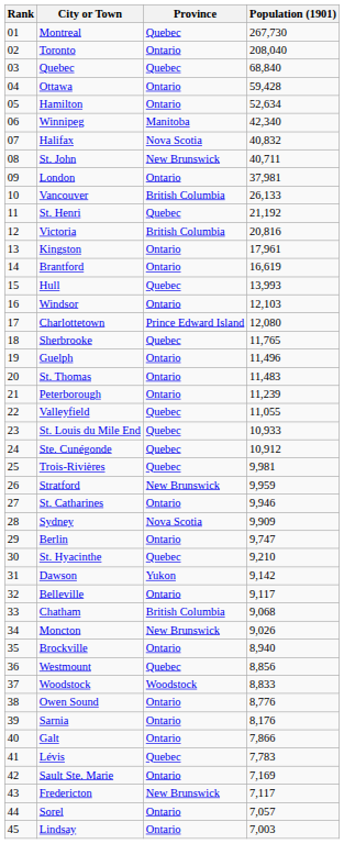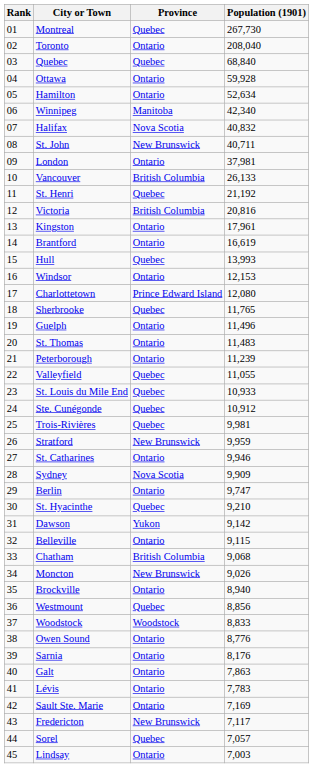 <table class="wikitable sortable">
 <tr>
 <th>Rank</th>
 <th>City or Town</th>
 <th>Province</th>
 <th>Population (1901)</th>
 </tr>
 <tr>
 <td>01</td>
 <td><a href='#'>Montreal</a></td>
 <td><a href='#'>Quebec</a></td>
 <td>267,730</td>
 </tr>
 <tr>
 <td>02</td>
 <td><a href='#'>Toronto</a></td>
 <td><a href='#'>Ontario</a></td>
 <td>208,040</td>
 </tr>
 <tr>
 <td>03</td>
 <td><a href='#'>Quebec</a></td>
 <td><a href='#'>Quebec</a></td>
 <td>68,840</td>
 </tr>
 <tr>
 <td>04</td>
 <td><a href='#'>Ottawa</a></td>
 <td><a href='#'>Ontario</a></td>
-<td>59,428</td>
+<td>59,928</td>
 </tr>
 <tr>
 <td>05</td>
 <td><a href='#'>Hamilton</a></td>
 <td><a href='#'>Ontario</a></td>
 <td>52,634</td>
 </tr>
 <tr>
 <td>06</td>
 <td><a href='#'>Winnipeg</a></td>
 <td><a href='#'>Manitoba</a></td>
 <td>42,340</td>
 </tr>
 <tr>
 <td>07</td>
 <td><a href='#'>Halifax</a></td>
 <td><a href='#'>Nova Scotia</a></td>
 <td>40,832</td>
 </tr>
 <tr>
 <td>08</td>
 <td><a href='#'>St. John</a></td>
 <td><a href='#'>New Brunswick</a></td>
 <td>40,711</td>
 </tr>
 <tr>
 <td>09</td>
 <td><a href='#'>London</a></td>
 <td><a href='#'>Ontario</a></td>
 <td>37,981</td>
 </tr>
 <tr>
 <td>10</td>
 <td><a href='#'>Vancouver</a></td>
 <td><a href='#'>British Columbia</a></td>
 <td>26,133</td>
 </tr>
 <tr>
 <td>11</td>
 <td><a href='#'>St. Henri</a></td>
 <td><a href='#'>Quebec</a></td>
 <td>21,192</td>
 </tr>
 <tr>
 <td>12</td>
 <td><a href='#'>Victoria</a></td>
 <td><a href='#'>British Columbia</a></td>
 <td>20,816</td>
 </tr>
 <tr>
 <td>13</td>
 <td><a href='#'>Kingston</a></td>
 <td><a href='#'>Ontario</a></td>
 <td>17,961</td>
 </tr>
 <tr>
 <td>14</td>
 <td><a href='#'>Brantford</a></td>
 <td><a href='#'>Ontario</a></td>
 <td>16,619</td>
 </tr>
 <tr>
 <td>15</td>
 <td><a href='#'>Hull</a></td>
 <td><a href='#'>Quebec</a></td>
 <td>13,993</td>
 </tr>
 <tr>
 <td>16</td>
 <td><a href='#'>Windsor</a></td>
 <td><a href='#'>Ontario</a></td>
-<td>12,103</td>
+<td>12,153</td>
 </tr>
 <tr>
 <td>17</td>
 <td><a href='#'>Charlottetown</a></td>
 <td><a href='#'>Prince Edward Island</a></td>
 <td>12,080</td>
 </tr>
 <tr>
 <td>18</td>
 <td><a href='#'>Sherbrooke</a></td>
 <td><a href='#'>Quebec</a></td>
 <td>11,765</td>
 </tr>
 <tr>
 <td>19</td>
 <td><a href='#'>Guelph</a></td>
 <td><a href='#'>Ontario</a></td>
 <td>11,496</td>
 </tr>
 <tr>
 <td>20</td>
 <td><a href='#'>St. Thomas</a></td>
 <td><a href='#'>Ontario</a></td>
 <td>11,483</td>
 </tr>
 <tr>
 <td>21</td>
 <td><a href='#'>Peterborough</a></td>
 <td><a href='#'>Ontario</a></td>
 <td>11,239</td>
 </tr>
 <tr>
 <td>22</td>
 <td><a href='#'>Valleyfield</a></td>
 <td><a href='#'>Quebec</a></td>
 <td>11,055</td>
 </tr>
 <tr>
 <td>23</td>
 <td><a href='#'>St. Louis du Mile End</a></td>
 <td><a href='#'>Quebec</a></td>
 <td>10,933</td>
 </tr>
 <tr>
 <td>24</td>
 <td><a href='#'>Ste. Cunégonde</a></td>
 <td><a href='#'>Quebec</a></td>
 <td>10,912</td>
 </tr>
 <tr>
 <td>25</td>
 <td><a href='#'>Trois-Rivières</a></td>
 <td><a href='#'>Quebec</a></td>
 <td>9,981</td>
 </tr>
 <tr>
 <td>26</td>
 <td><a href='#'>Stratford</a></td>
 <td><a href='#'>New Brunswick</a></td>
 <td>9,959</td>
 </tr>
 <tr>
 <td>27</td>
 <td><a href='#'>St. Catharines</a></td>
 <td><a href='#'>Ontario</a></td>
 <td>9,946</td>
 </tr>
 <tr>
 <td>28</td>
 <td><a href='#'>Sydney</a></td>
 <td><a href='#'>Nova Scotia</a></td>
 <td>9,909</td>
 </tr>
 <tr>
 <td>29</td>
 <td><a href='#'>Berlin</a></td>
 <td><a href='#'>Ontario</a></td>
 <td>9,747</td>
 </tr>
 <tr>
 <td>30</td>
 <td><a href='#'>St. Hyacinthe</a></td>
 <td><a href='#'>Quebec</a></td>
 <td>9,210</td>
 </tr>
 <tr>
 <td>31</td>
 <td><a href='#'>Dawson</a></td>
 <td><a href='#'>Yukon</a></td>
 <td>9,142</td>
 </tr>
 <tr>
 <td>32</td>
 <td><a href='#'>Belleville</a></td>
 <td><a href='#'>Ontario</a></td>
-<td>9,117</td>
+<td>9,115</td>
 </tr>
 <tr>
 <td>33</td>
 <td><a href='#'>Chatham</a></td>
 <td><a href='#'>British Columbia</a></td>
 <td>9,068</td>
 </tr>
 <tr>
 <td>34</td>
 <td><a href='#'>Moncton</a></td>
 <td><a href='#'>New Brunswick</a></td>
 <td>9,026</td>
 </tr>
 <tr>
 <td>35</td>
 <td><a href='#'>Brockville</a></td>
 <td><a href='#'>Ontario</a></td>
 <td>8,940</td>
 </tr>
 <tr>
 <td>36</td>
 <td><a href='#'>Westmount</a></td>
 <td><a href='#'>Quebec</a></td>
 <td>8,856</td>
 </tr>
 <tr>
 <td>37</td>
 <td><a href='#'>Woodstock</a></td>
 <td><a href='#'>Woodstock</a></td>
 <td>8,833</td>
 </tr>
 <tr>
 <td>38</td>
 <td><a href='#'>Owen Sound</a></td>
 <td><a href='#'>Ontario</a></td>
 <td>8,776</td>
 </tr>
 <tr>
 <td>39</td>
 <td><a href='#'>Sarnia</a></td>
 <td><a href='#'>Ontario</a></td>
 <td>8,176</td>
 </tr>
 <tr>
 <td>40</td>
 <td><a href='#'>Galt</a></td>
 <td><a href='#'>Ontario</a></td>
-<td>7,866</td>
+<td>7,863</td>
 </tr>
 <tr>
 <td>41</td>
 <td><a href='#'>Lévis</a></td>
-<td><a href='#'>Quebec</a></td>
+<td><a href='#'>Ontario</a></td>
 <td>7,783</td>
 </tr>
 <tr>
 <td>42</td>
 <td><a href='#'>Sault Ste. Marie</a></td>
 <td><a href='#'>Ontario</a></td>
 <td>7,169</td>
 </tr>
 <tr>
 <td>43</td>
 <td><a href='#'>Fredericton</a></td>
 <td><a href='#'>New Brunswick</a></td>
 <td>7,117</td>
 </tr>
 <tr>
 <td>44</td>
 <td><a href='#'>Sorel</a></td>
-<td><a href='#'>Ontario</a></td>
+<td><a href='#'>Quebec</a></td>
 <td>7,057</td>
 </tr>
 <tr>
 <td>45</td>
 <td><a href='#'>Lindsay</a></td>
 <td><a href='#'>Ontario</a></td>
 <td>7,003</td>
 </tr>
 </table>
